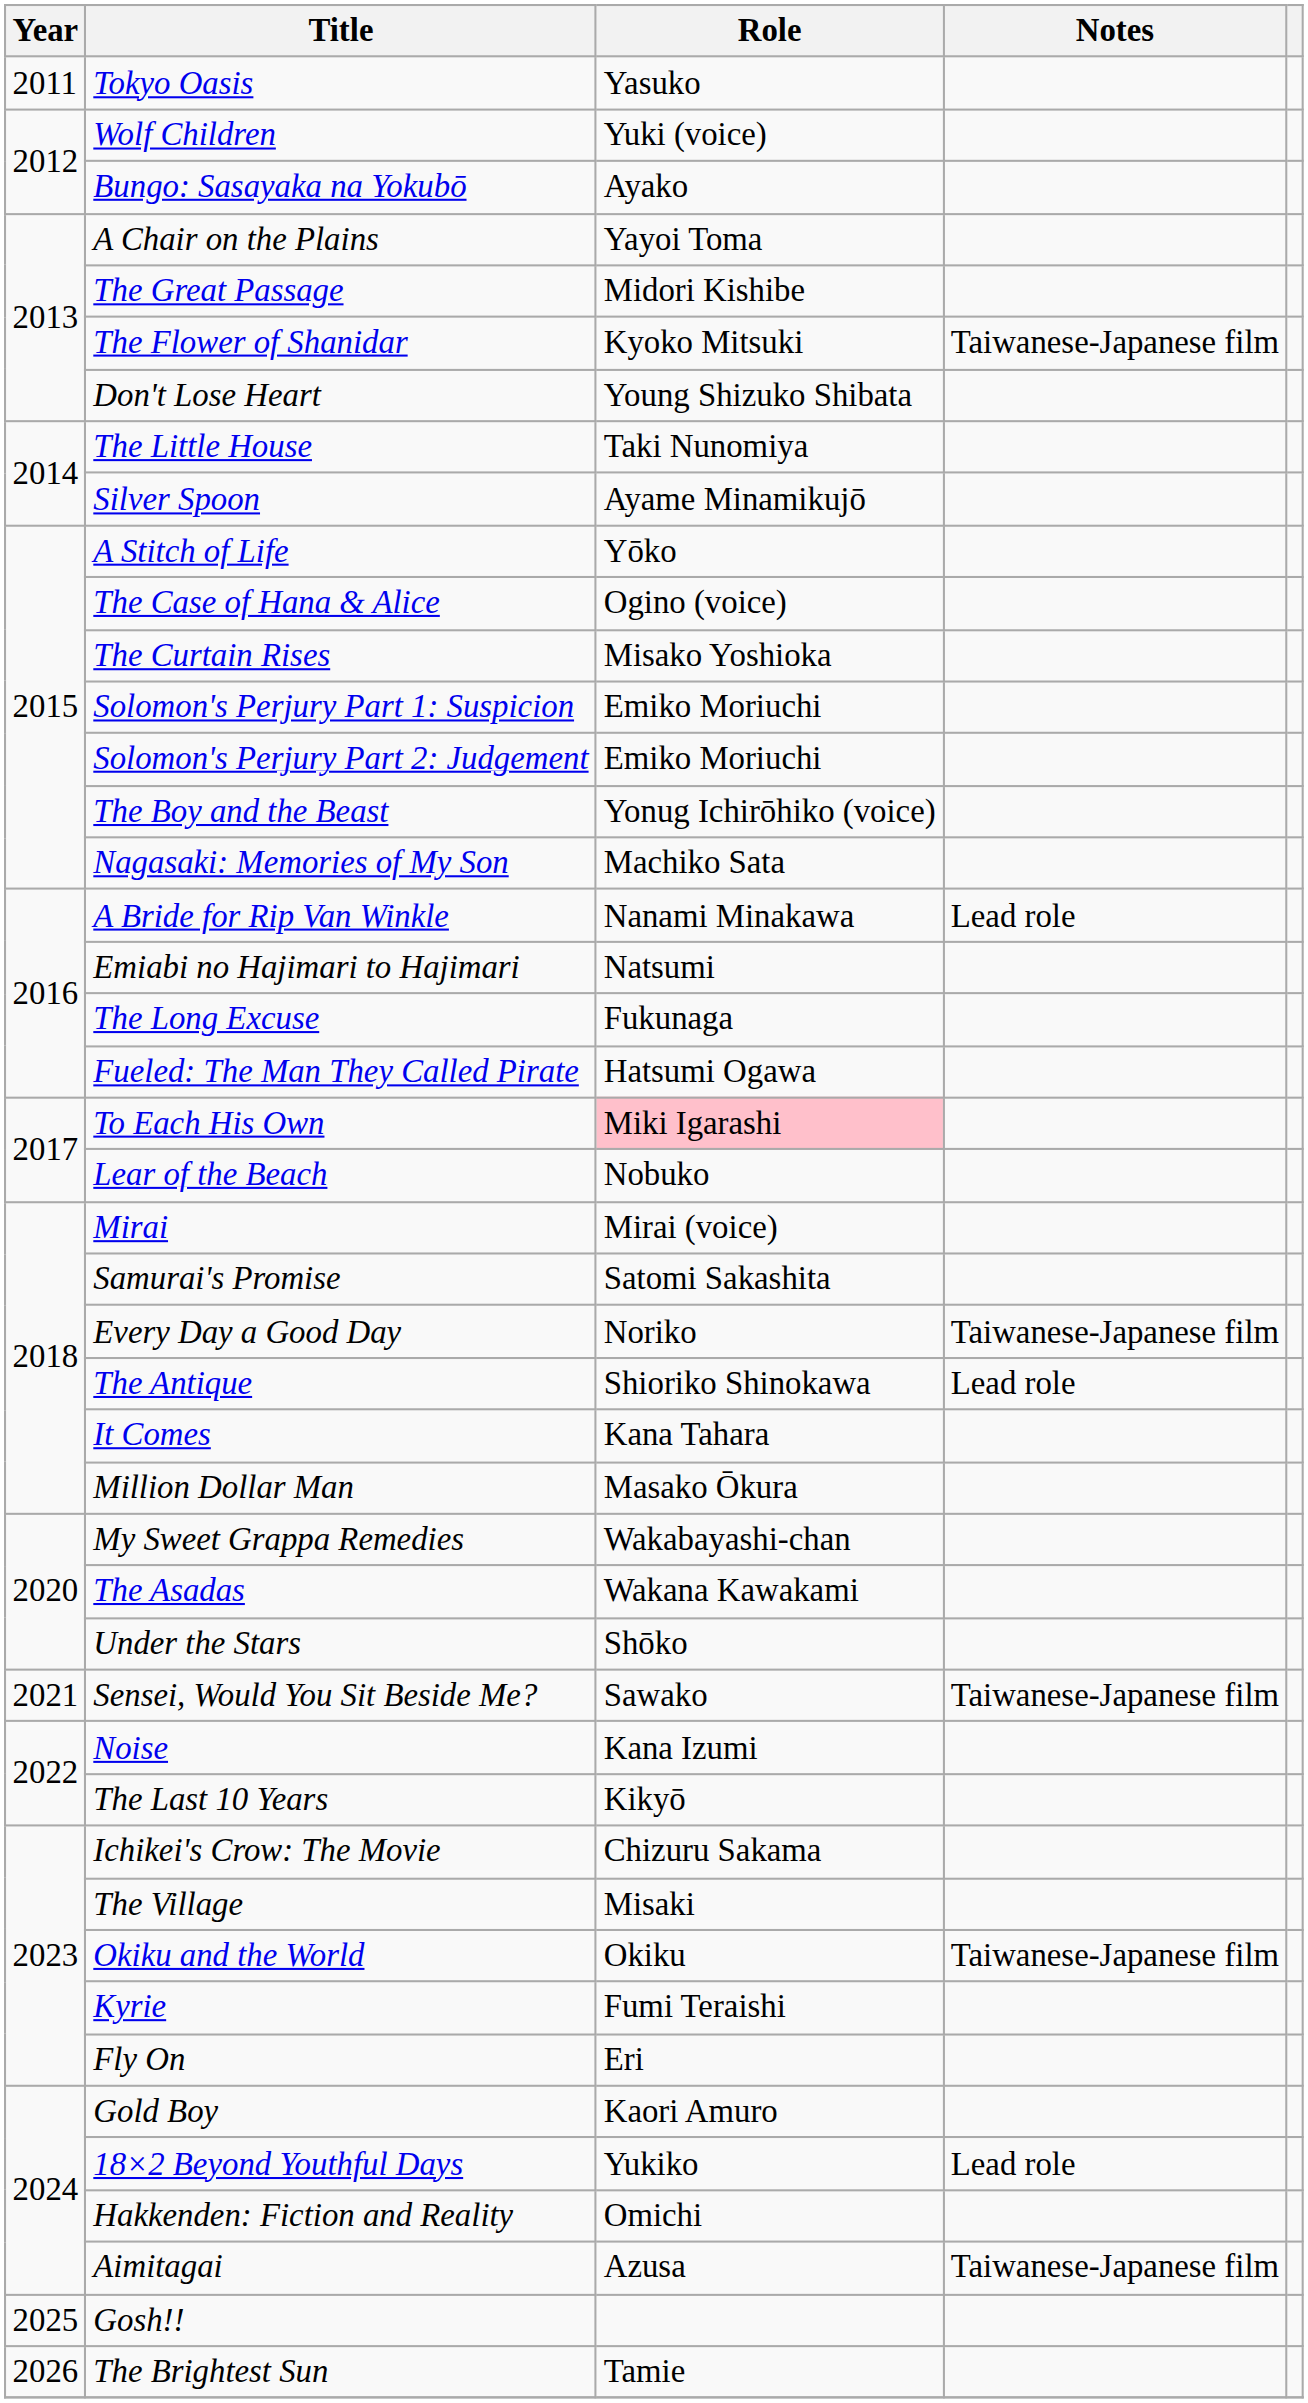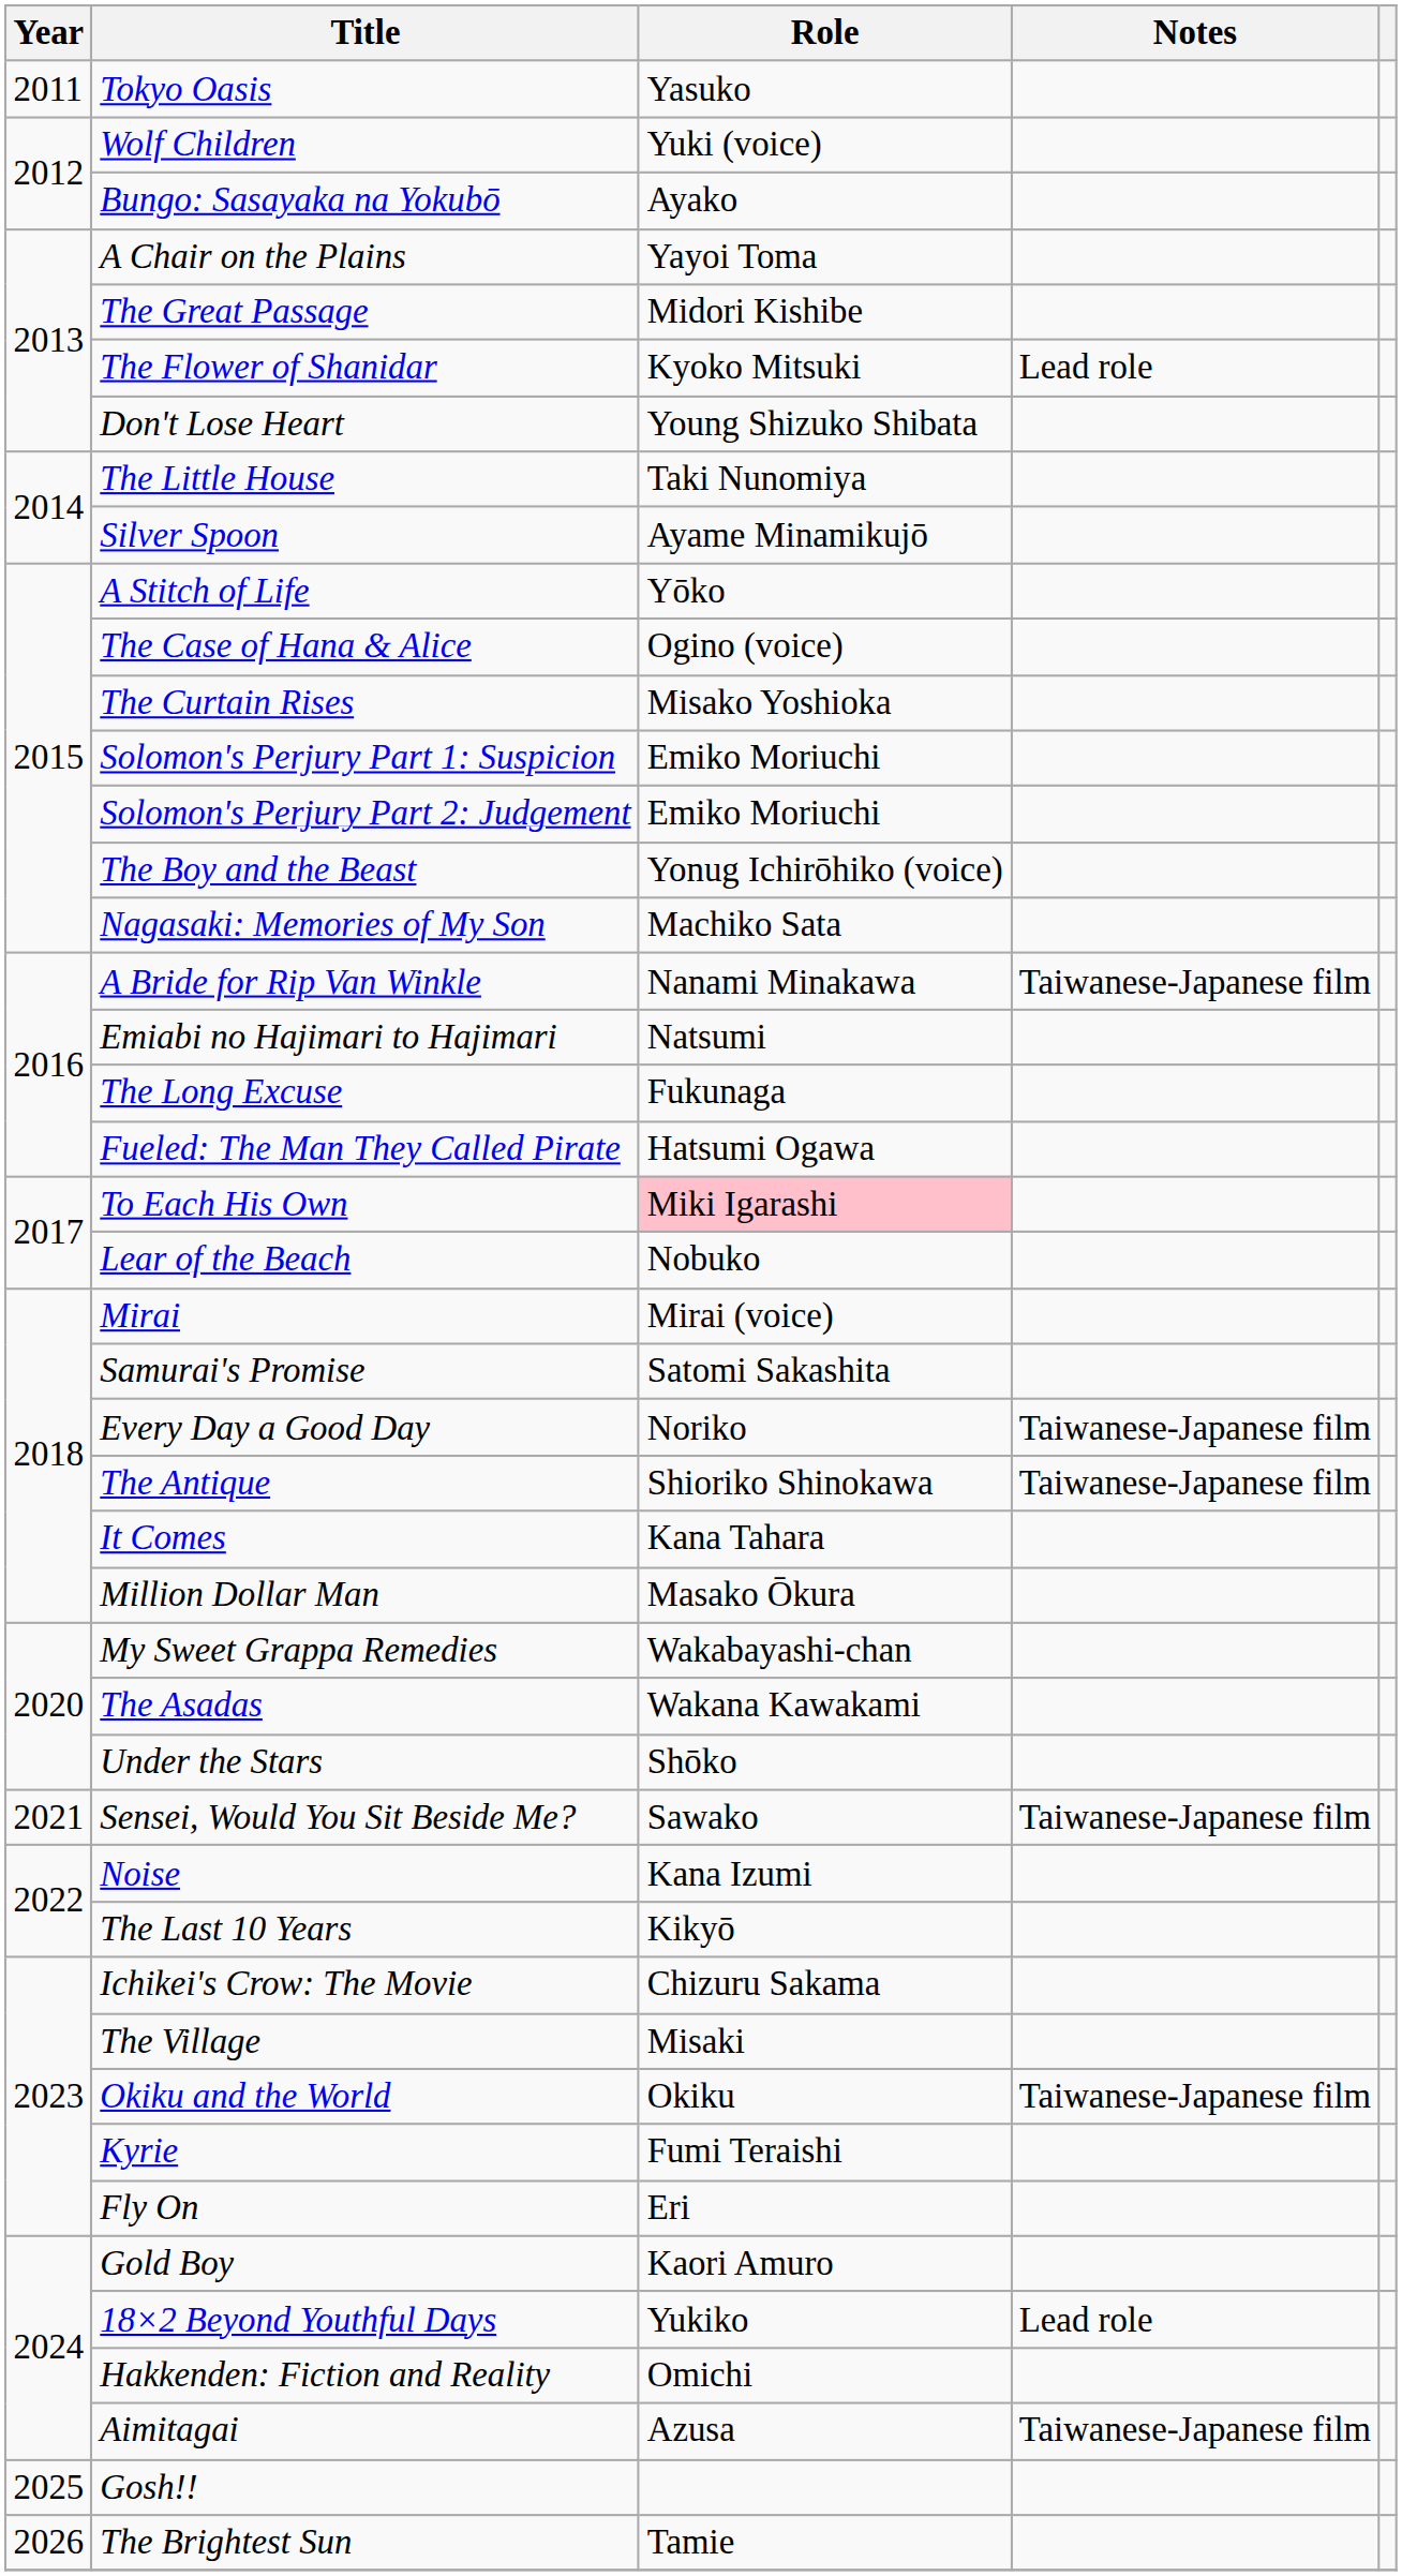 <table class="wikitable sortable">
 <tr>
 <th>Year</th>
 <th>Title</th>
 <th>Role</th>
 <th class="unsortable">Notes</th>
 <th class="unsortable"></th>
 </tr>
 <tr>
 <td>2011</td>
 <td><em><a href='#'>Tokyo Oasis</a></em></td>
 <td>Yasuko</td>
 <td></td>
 <td></td>
 </tr>
 <tr>
 <td rowspan="2">2012</td>
 <td><em><a href='#'>Wolf Children</a></em></td>
 <td>Yuki (voice)</td>
 <td></td>
 <td></td>
 </tr>
 <tr>
 <td><em><a href='#'>Bungo: Sasayaka na Yokubō</a></em></td>
 <td>Ayako</td>
 <td></td>
 <td></td>
 </tr>
 <tr>
 <td rowspan="4">2013</td>
 <td><em>A Chair on the Plains</em></td>
 <td>Yayoi Toma</td>
 <td></td>
 <td></td>
 </tr>
 <tr>
 <td><em><a href='#'>The Great Passage</a></em></td>
 <td>Midori Kishibe</td>
 <td></td>
 <td></td>
 </tr>
 <tr>
 <td><em><a href='#'>The Flower of Shanidar</a></em></td>
 <td>Kyoko Mitsuki</td>
-<td>Taiwanese-Japanese film</td>
+<td>Lead role</td>
 <td></td>
 </tr>
 <tr>
 <td><em>Don't Lose Heart</em></td>
 <td>Young Shizuko Shibata</td>
 <td></td>
 <td></td>
 </tr>
 <tr>
 <td rowspan="2">2014</td>
 <td><em><a href='#'>The Little House</a></em></td>
 <td>Taki Nunomiya</td>
 <td></td>
 <td></td>
 </tr>
 <tr>
 <td><em><a href='#'>Silver Spoon</a></em></td>
 <td>Ayame Minamikujō</td>
 <td></td>
 <td></td>
 </tr>
 <tr>
 <td rowspan="7">2015</td>
 <td><em><a href='#'>A Stitch of Life</a></em></td>
 <td>Yōko</td>
 <td></td>
 <td></td>
 </tr>
 <tr>
 <td><em><a href='#'>The Case of Hana & Alice</a></em></td>
 <td>Ogino (voice)</td>
 <td></td>
 <td></td>
 </tr>
 <tr>
 <td><em><a href='#'>The Curtain Rises</a></em></td>
 <td>Misako Yoshioka</td>
 <td></td>
 <td></td>
 </tr>
 <tr>
 <td><em><a href='#'>Solomon's Perjury Part 1: Suspicion</a></em></td>
 <td>Emiko Moriuchi</td>
 <td></td>
 <td></td>
 </tr>
 <tr>
 <td><em><a href='#'>Solomon's Perjury Part 2: Judgement</a></em></td>
 <td>Emiko Moriuchi</td>
 <td></td>
 <td></td>
 </tr>
 <tr>
 <td><em><a href='#'>The Boy and the Beast</a></em></td>
 <td>Yonug Ichirōhiko (voice)</td>
 <td></td>
 <td></td>
 </tr>
 <tr>
 <td><em><a href='#'>Nagasaki: Memories of My Son</a></em></td>
 <td>Machiko Sata</td>
 <td></td>
 <td></td>
 </tr>
 <tr>
 <td rowspan="4">2016</td>
 <td><em><a href='#'>A Bride for Rip Van Winkle</a></em></td>
 <td>Nanami Minakawa</td>
-<td>Lead role</td>
+<td>Taiwanese-Japanese film</td>
 <td></td>
 </tr>
 <tr>
 <td><em>Emiabi no Hajimari to Hajimari</em></td>
 <td>Natsumi</td>
 <td></td>
 <td></td>
 </tr>
 <tr>
 <td><em><a href='#'>The Long Excuse</a></em></td>
 <td>Fukunaga</td>
 <td></td>
 <td></td>
 </tr>
 <tr>
 <td><em><a href='#'>Fueled: The Man They Called Pirate</a></em></td>
 <td>Hatsumi Ogawa</td>
 <td></td>
 <td></td>
 </tr>
 <tr>
 <td rowspan="2">2017</td>
 <td><em><a href='#'>To Each His Own</a></em></td>
 <td style="background: pink;">Miki Igarashi</td>
 <td></td>
 <td></td>
 </tr>
 <tr>
 <td><em><a href='#'>Lear of the Beach</a></em></td>
 <td>Nobuko</td>
 <td></td>
 <td></td>
 </tr>
 <tr>
 <td rowspan="6">2018</td>
 <td><em><a href='#'>Mirai</a></em></td>
 <td>Mirai (voice)</td>
 <td></td>
 <td></td>
 </tr>
 <tr>
 <td><em>Samurai's Promise</em></td>
 <td>Satomi Sakashita</td>
 <td></td>
 <td></td>
 </tr>
 <tr>
 <td><em>Every Day a Good Day</em></td>
 <td>Noriko</td>
 <td>Taiwanese-Japanese film</td>
 <td></td>
 </tr>
 <tr>
 <td><em><a href='#'>The Antique</a></em></td>
 <td>Shioriko Shinokawa</td>
-<td>Lead role</td>
+<td>Taiwanese-Japanese film</td>
 <td></td>
 </tr>
 <tr>
 <td><em><a href='#'>It Comes</a></em></td>
 <td>Kana Tahara</td>
 <td></td>
 <td></td>
 </tr>
 <tr>
 <td><em>Million Dollar Man</em></td>
 <td>Masako Ōkura</td>
 <td></td>
 <td></td>
 </tr>
 <tr>
 <td rowspan="3">2020</td>
 <td><em>My Sweet Grappa Remedies</em></td>
 <td>Wakabayashi-chan</td>
 <td></td>
 <td></td>
 </tr>
 <tr>
 <td><em><a href='#'>The Asadas</a></em></td>
 <td>Wakana Kawakami</td>
 <td></td>
 <td></td>
 </tr>
 <tr>
 <td><em>Under the Stars</em></td>
 <td>Shōko</td>
 <td></td>
 <td></td>
 </tr>
 <tr>
 <td>2021</td>
 <td><em>Sensei, Would You Sit Beside Me?</em></td>
 <td>Sawako</td>
 <td>Taiwanese-Japanese film</td>
 <td></td>
 </tr>
 <tr>
 <td rowspan="2">2022</td>
 <td><em><a href='#'>Noise</a></em></td>
 <td>Kana Izumi</td>
 <td></td>
 <td></td>
 </tr>
 <tr>
 <td><em>The Last 10 Years</em></td>
 <td>Kikyō</td>
 <td></td>
 <td></td>
 </tr>
 <tr>
 <td rowspan=5>2023</td>
 <td><em>Ichikei's Crow: The Movie</em></td>
 <td>Chizuru Sakama</td>
 <td></td>
 <td></td>
 </tr>
 <tr>
 <td><em>The Village</em></td>
 <td>Misaki</td>
 <td></td>
 <td></td>
 </tr>
 <tr>
 <td><em><a href='#'>Okiku and the World</a></em></td>
 <td>Okiku</td>
 <td>Taiwanese-Japanese film</td>
 <td></td>
 </tr>
 <tr>
 <td><em><a href='#'>Kyrie</a></em></td>
 <td>Fumi Teraishi</td>
 <td></td>
 <td></td>
 </tr>
 <tr>
 <td><em>Fly On</em></td>
 <td>Eri</td>
 <td></td>
 <td></td>
 </tr>
 <tr>
 <td rowspan=4>2024</td>
 <td><em>Gold Boy</em></td>
 <td>Kaori Amuro</td>
 <td></td>
 <td></td>
 </tr>
 <tr>
 <td><em><a href='#'>18×2 Beyond Youthful Days</a></em></td>
 <td>Yukiko</td>
 <td>Lead role</td>
 <td></td>
 </tr>
 <tr>
 <td><em>Hakkenden: Fiction and Reality</em></td>
 <td>Omichi</td>
 <td></td>
 <td></td>
 </tr>
 <tr>
 <td><em>Aimitagai</em></td>
 <td>Azusa</td>
 <td>Taiwanese-Japanese film</td>
 <td></td>
 </tr>
 <tr>
 <td rowspan=1>2025</td>
 <td><em>Gosh!!</em></td>
 <td></td>
 <td></td>
 <td></td>
 </tr>
 <tr>
 <td rowspan=1>2026</td>
 <td><em>The Brightest Sun</em></td>
 <td>Tamie</td>
 <td></td>
 <td></td>
 </tr>
 <tr>
 </tr>
 </table>
